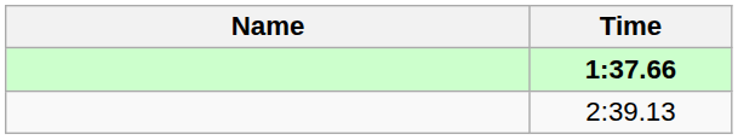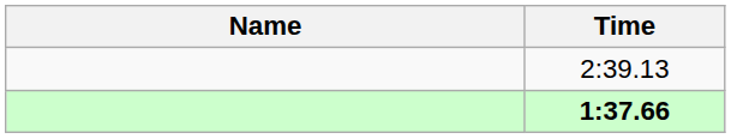 <table class="wikitable" style="text-align:center;">
 <tr>
 <th style="width:19em">Name</th>
 <th style="width:7em">Time</th>
 </tr>
+<tr>
+<td align=left></td>
+<td>2:39.13</td>
+</tr>
 <tr bgcolor=ccffcc>
 <td align=left><strong></strong></td>
 <td><strong>1:37.66</strong></td>
 </tr>
-<tr>
-<td align=left></td>
-<td>2:39.13</td>
-</tr>
 </table>
